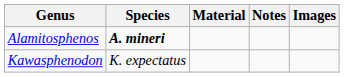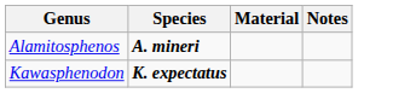 <table class="wikitable" align="center">
 <tr>
 <th>Genus</th>
 <th>Species</th>
 <th>Material</th>
 <th>Notes</th>
-<th>Images</th>
 </tr>
 <tr>
 <td><em><a href='#'>Alamitosphenos</a></em></td>
 <td><strong><em>A. mineri</em></strong></td>
 <td></td>
 <td></td>
-<td></td>
 </tr>
 <tr>
 <td><em><a href='#'>Kawasphenodon</a></em></td>
-<td><em>K. expectatus</em></td>
-<td></td>
+<td><strong><em>K. expectatus</em></strong></td>
 <td></td>
 <td></td>
 </tr>
 </table>
